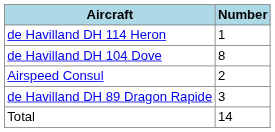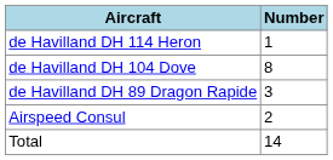 <table class="toccolours" border="1" cellpadding="3" style="border-collapse:collapse">
 <tr bgcolor=lightblue>
 <th>Aircraft</th>
 <th>Number</th>
 </tr>
 <tr>
 <td><a href='#'>de Havilland DH 114 Heron</a></td>
 <td>1</td>
 </tr>
 <tr>
 <td><a href='#'>de Havilland DH 104 Dove</a></td>
 <td>8</td>
 </tr>
 <tr>
+<td><a href='#'>de Havilland DH 89 Dragon Rapide</a></td>
+<td>3</td>
+</tr>
+<tr>
 <td><a href='#'>Airspeed Consul</a></td>
 <td>2</td>
-</tr>
-<tr>
-<td><a href='#'>de Havilland DH 89 Dragon Rapide</a></td>
-<td>3</td>
 </tr>
 <tr>
 <td>Total</td>
 <td>14</td>
 </tr>
 </table>
